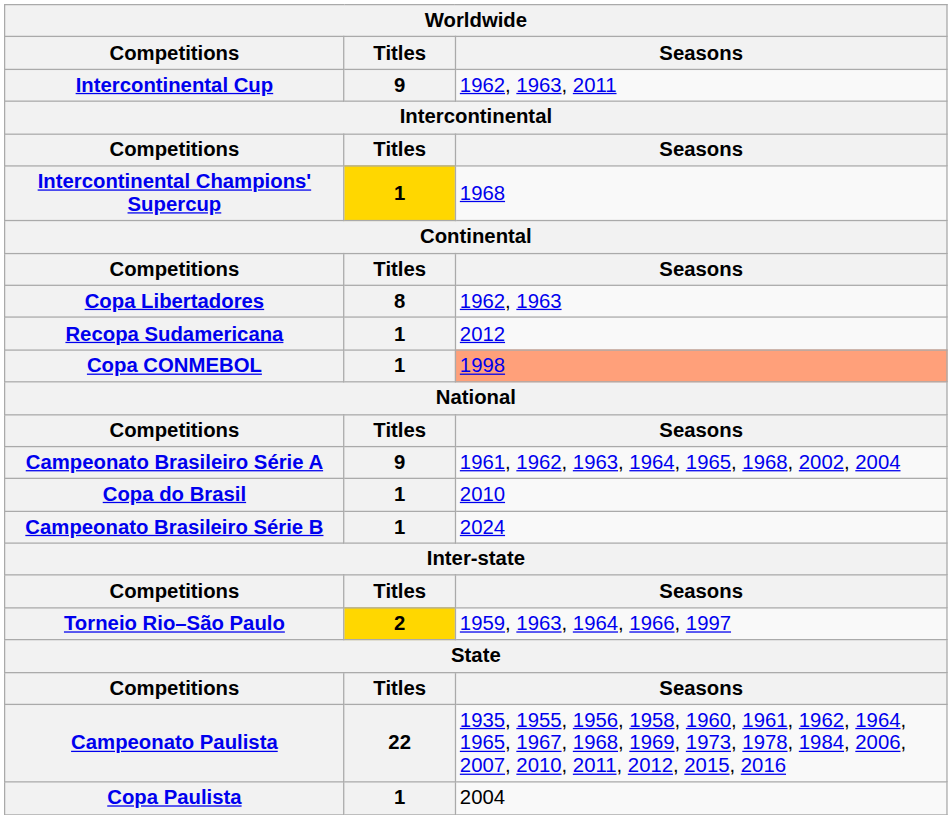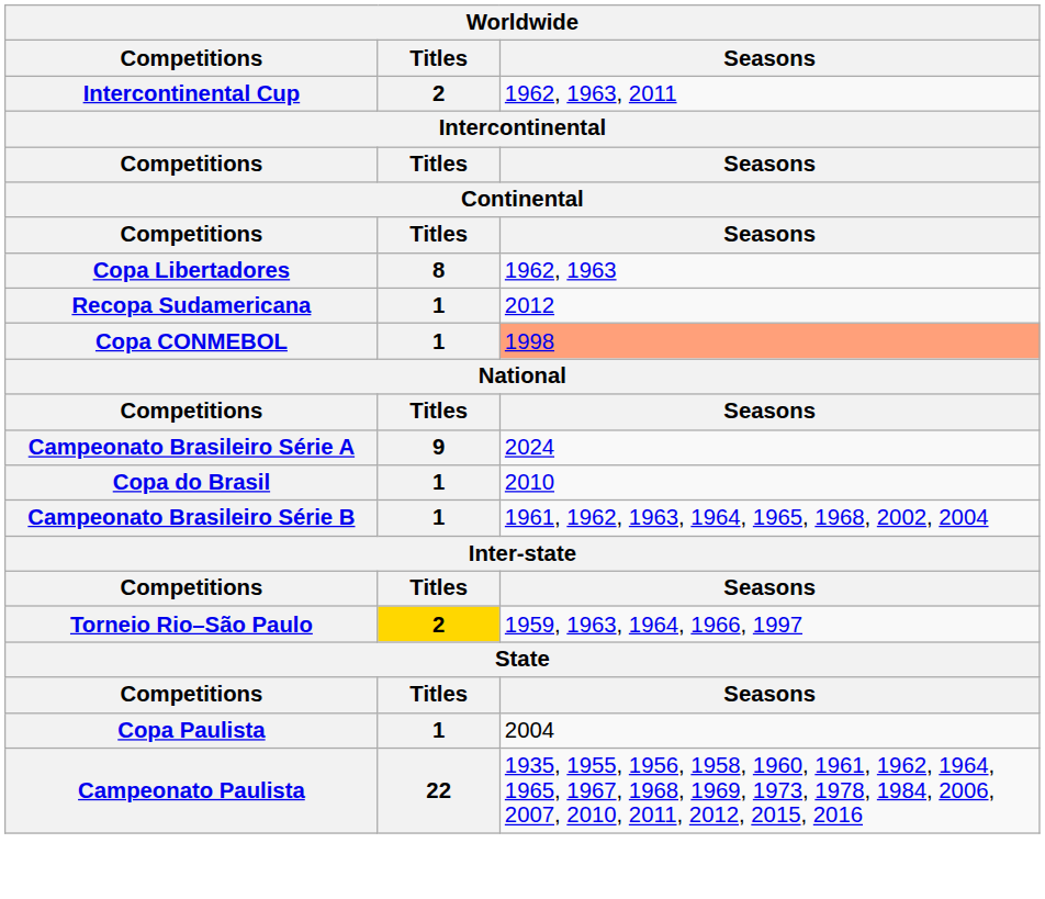 <table class="wikitable">
 <tr>
 <th colspan="3">Worldwide</th>
 </tr>
 <tr>
 <th style="width:260px">Competitions</th>
 <th style="width:80px">Titles</th>
 <th style="width:380px">Seasons</th>
 </tr>
 <tr>
 <th><a href='#'>Intercontinental Cup</a></th>
-<th>9</th>
+<th>2</th>
 <td><a href='#'>1962</a>, <a href='#'>1963</a>, <a href='#'>2011</a></td>
 </tr>
 <tr>
 <th colspan="3">Intercontinental</th>
 </tr>
 <tr>
 <th style="width:260px">Competitions</th>
 <th style="width:80px">Titles</th>
 <th style="width:380px">Seasons</th>
-</tr>
-<tr>
-<th><a href='#'>Intercontinental Champions' Supercup</a></th>
-<td bgcolor="gold" style="text-align:center"><strong>1</strong></td>
-<td><a href='#'>1968</a></td>
 </tr>
 <tr>
 <th colspan="3">Continental</th>
 </tr>
 <tr>
 <th style="width:260px">Competitions</th>
 <th style="width:80px">Titles</th>
 <th style="width:380px">Seasons</th>
 </tr>
 <tr>
 <th><a href='#'>Copa Libertadores</a></th>
 <th>8</th>
 <td><a href='#'>1962</a>, <a href='#'>1963</a></td>
 </tr>
 <tr>
 <th><a href='#'>Recopa Sudamericana</a></th>
 <th>1</th>
 <td><a href='#'>2012</a></td>
 </tr>
 <tr>
 <th><a href='#'>Copa CONMEBOL</a></th>
 <th>1</th>
 <td style="background: lightsalmon;"><a href='#'>1998</a></td>
 </tr>
 <tr>
 <th colspan="3">National</th>
 </tr>
 <tr>
 <th style="width:260px">Competitions</th>
 <th style="width:80px">Titles</th>
 <th style="width:380px">Seasons</th>
 </tr>
 <tr>
 <th><a href='#'>Campeonato Brasileiro Série A</a></th>
 <th>9</th>
-<td><a href='#'>1961</a>, <a href='#'>1962</a>, <a href='#'>1963</a>, <a href='#'>1964</a>, <a href='#'>1965</a>, <a href='#'>1968</a>, <a href='#'>2002</a>, <a href='#'>2004</a></td>
+<td><a href='#'>2024</a></td>
 </tr>
 <tr>
 <th><a href='#'>Copa do Brasil</a></th>
 <th>1</th>
 <td><a href='#'>2010</a></td>
 </tr>
 <tr>
 <th><a href='#'>Campeonato Brasileiro Série B</a></th>
 <th>1</th>
-<td><a href='#'>2024</a></td>
+<td><a href='#'>1961</a>, <a href='#'>1962</a>, <a href='#'>1963</a>, <a href='#'>1964</a>, <a href='#'>1965</a>, <a href='#'>1968</a>, <a href='#'>2002</a>, <a href='#'>2004</a></td>
 </tr>
 <tr>
 <th colspan="3">Inter-state</th>
 </tr>
 <tr>
 <th>Competitions</th>
 <th>Titles</th>
 <th>Seasons</th>
 </tr>
 <tr>
 <th><a href='#'>Torneio Rio–São Paulo</a></th>
 <td bgcolor="gold" style="text-align:center"><strong>2</strong></td>
 <td><a href='#'>1959</a>, <a href='#'>1963</a>, <a href='#'>1964</a>, <a href='#'>1966</a>, <a href='#'>1997</a></td>
 </tr>
 <tr>
 <th colspan="3">State</th>
 </tr>
 <tr>
 <th style="width:260px">Competitions</th>
 <th style="width:80px">Titles</th>
 <th style="width:380px">Seasons</th>
 </tr>
 <tr>
+<th><a href='#'>Copa Paulista</a></th>
+<th>1</th>
+<td>2004</td>
+</tr>
+<tr>
 <th><a href='#'>Campeonato Paulista</a></th>
 <th>22</th>
 <td><a href='#'>1935</a>, <a href='#'>1955</a>, <a href='#'>1956</a>, <a href='#'>1958</a>, <a href='#'>1960</a>, <a href='#'>1961</a>, <a href='#'>1962</a>, <a href='#'>1964</a>, <a href='#'>1965</a>, <a href='#'>1967</a>, <a href='#'>1968</a>, <a href='#'>1969</a>, <a href='#'>1973</a>, <a href='#'>1978</a>, <a href='#'>1984</a>, <a href='#'>2006</a>, <a href='#'>2007</a>, <a href='#'>2010</a>, <a href='#'>2011</a>, <a href='#'>2012</a>, <a href='#'>2015</a>, <a href='#'>2016</a></td>
 </tr>
-<tr>
-<th><a href='#'>Copa Paulista</a></th>
-<th>1</th>
-<td>2004</td>
-</tr>
 </table>
